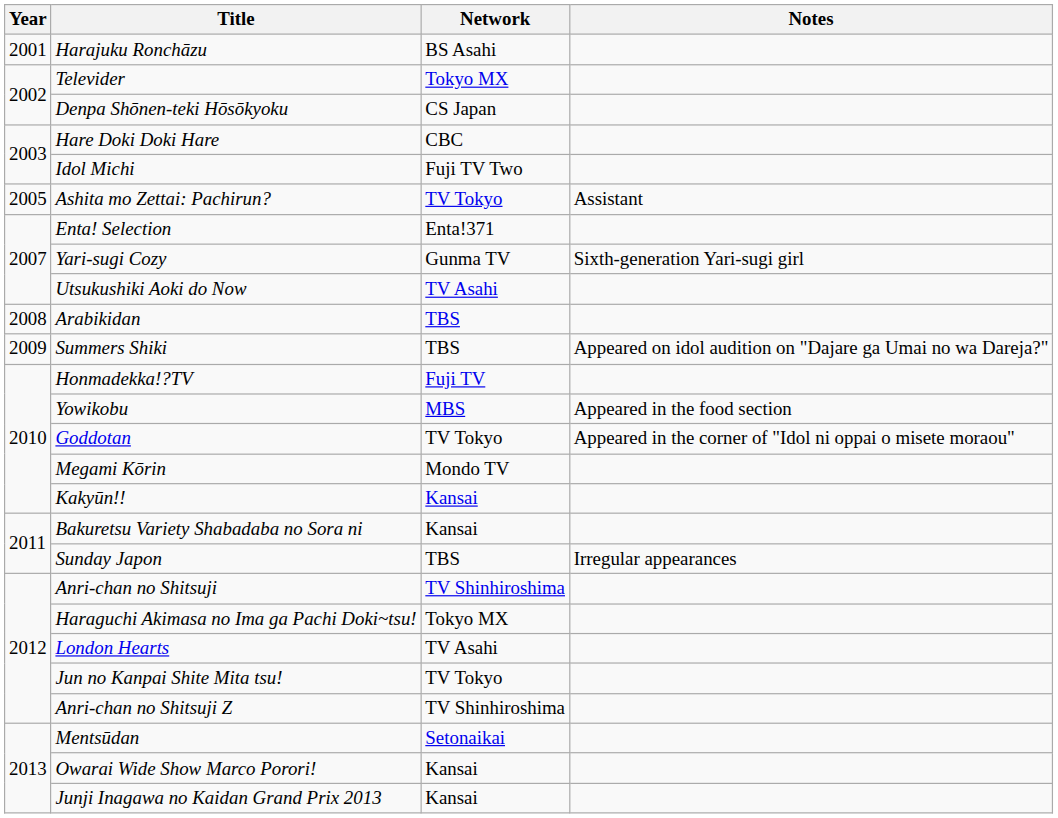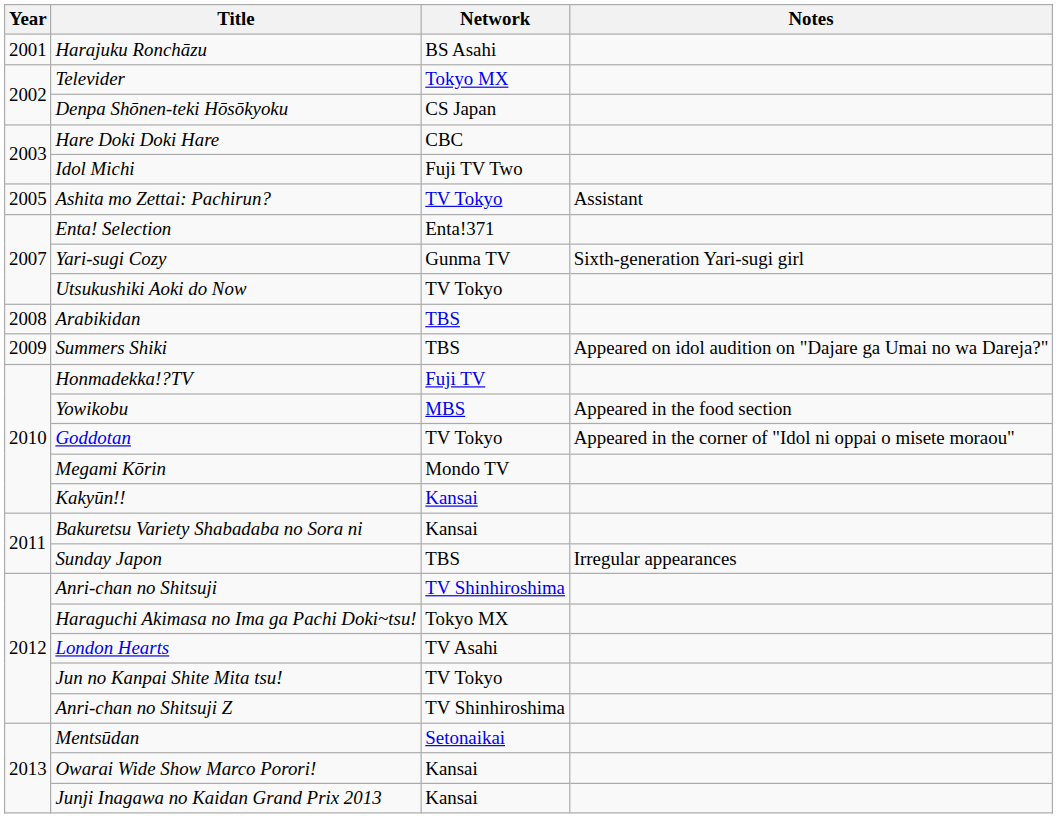 <table class="wikitable">
 <tr>
 <th>Year</th>
 <th>Title</th>
 <th>Network</th>
 <th>Notes</th>
 </tr>
 <tr>
 <td>2001</td>
 <td><em>Harajuku Ronchāzu</em></td>
 <td>BS Asahi</td>
 <td></td>
 </tr>
 <tr>
 <td rowspan="2">2002</td>
 <td><em>Televider</em></td>
 <td><a href='#'>Tokyo MX</a></td>
 <td></td>
 </tr>
 <tr>
 <td><em>Denpa Shōnen-teki Hōsōkyoku</em></td>
 <td>CS Japan</td>
 <td></td>
 </tr>
 <tr>
 <td rowspan="2">2003</td>
 <td><em>Hare Doki Doki Hare</em></td>
 <td>CBC</td>
 <td></td>
 </tr>
 <tr>
 <td><em>Idol Michi</em></td>
 <td>Fuji TV Two</td>
 <td></td>
 </tr>
 <tr>
 <td>2005</td>
 <td><em>Ashita mo Zettai: Pachirun?</em></td>
 <td><a href='#'>TV Tokyo</a></td>
 <td>Assistant</td>
 </tr>
 <tr>
 <td rowspan="3">2007</td>
 <td><em>Enta! Selection</em></td>
 <td>Enta!371</td>
 <td></td>
 </tr>
 <tr>
 <td><em>Yari-sugi Cozy</em></td>
 <td>Gunma TV</td>
 <td>Sixth-generation Yari-sugi girl</td>
 </tr>
 <tr>
 <td><em>Utsukushiki Aoki do Now</em></td>
-<td><a href='#'>TV Asahi</a></td>
+<td>TV Tokyo</td>
 <td></td>
 </tr>
 <tr>
 <td>2008</td>
 <td><em>Arabikidan</em></td>
 <td><a href='#'>TBS</a></td>
 <td></td>
 </tr>
 <tr>
 <td>2009</td>
 <td><em>Summers Shiki</em></td>
 <td>TBS</td>
 <td>Appeared on idol audition on "Dajare ga Umai no wa Dareja?"</td>
 </tr>
 <tr>
 <td rowspan="5">2010</td>
 <td><em>Honmadekka!?TV</em></td>
 <td><a href='#'>Fuji TV</a></td>
 <td></td>
 </tr>
 <tr>
 <td><em>Yowikobu</em></td>
 <td><a href='#'>MBS</a></td>
 <td>Appeared in the food section</td>
 </tr>
 <tr>
 <td><em><a href='#'>Goddotan</a></em></td>
 <td>TV Tokyo</td>
 <td>Appeared in the corner of "Idol ni oppai o misete moraou"</td>
 </tr>
 <tr>
 <td><em>Megami Kōrin</em></td>
 <td>Mondo TV</td>
 <td></td>
 </tr>
 <tr>
 <td><em>Kakyūn!!</em></td>
 <td><a href='#'>Kansai</a></td>
 <td></td>
 </tr>
 <tr>
 <td rowspan="2">2011</td>
 <td><em>Bakuretsu Variety Shabadaba no Sora ni</em></td>
 <td>Kansai</td>
 <td></td>
 </tr>
 <tr>
 <td><em>Sunday Japon</em></td>
 <td>TBS</td>
 <td>Irregular appearances</td>
 </tr>
 <tr>
 <td rowspan="5">2012</td>
 <td><em>Anri-chan no Shitsuji</em></td>
 <td><a href='#'>TV Shinhiroshima</a></td>
 <td></td>
 </tr>
 <tr>
 <td><em>Haraguchi Akimasa no Ima ga Pachi Doki~tsu!</em></td>
 <td>Tokyo MX</td>
 <td></td>
 </tr>
 <tr>
 <td><em><a href='#'>London Hearts</a></em></td>
 <td>TV Asahi</td>
 <td></td>
 </tr>
 <tr>
 <td><em>Jun no Kanpai Shite Mita tsu!</em></td>
 <td>TV Tokyo</td>
 <td></td>
 </tr>
 <tr>
 <td><em>Anri-chan no Shitsuji Z</em></td>
 <td>TV Shinhiroshima</td>
 <td></td>
 </tr>
 <tr>
 <td rowspan="3">2013</td>
 <td><em>Mentsūdan</em></td>
 <td><a href='#'>Setonaikai</a></td>
 <td></td>
 </tr>
 <tr>
 <td><em>Owarai Wide Show Marco Porori!</em></td>
 <td>Kansai</td>
 <td></td>
 </tr>
 <tr>
 <td><em>Junji Inagawa no Kaidan Grand Prix 2013</em></td>
 <td>Kansai</td>
 <td></td>
 </tr>
 </table>
